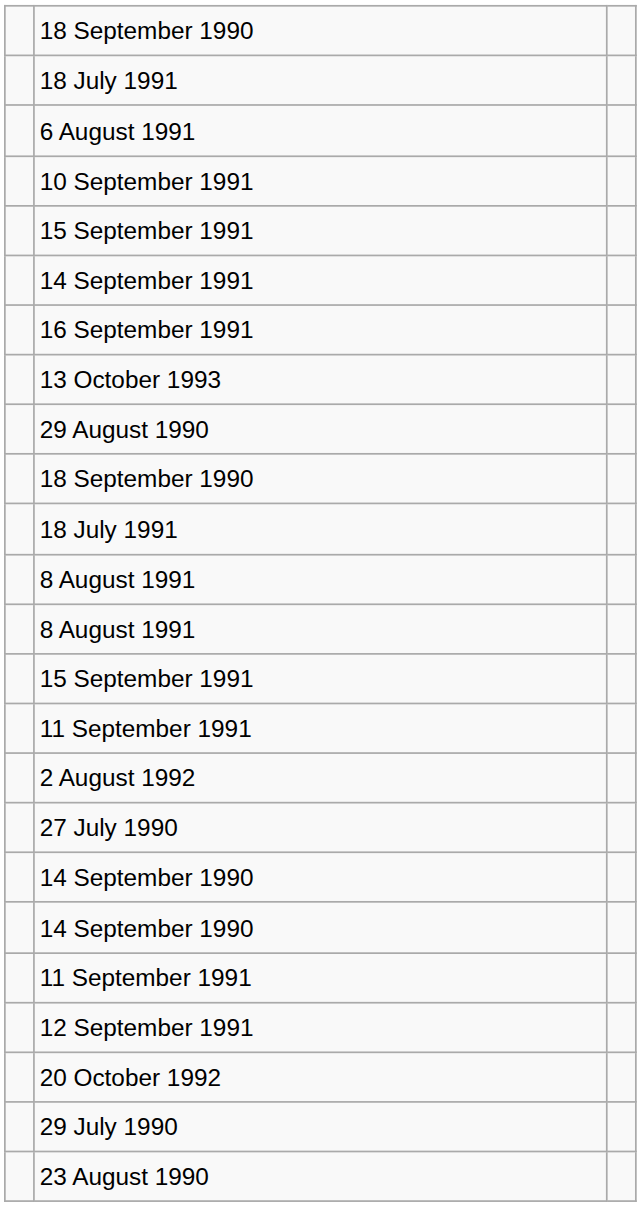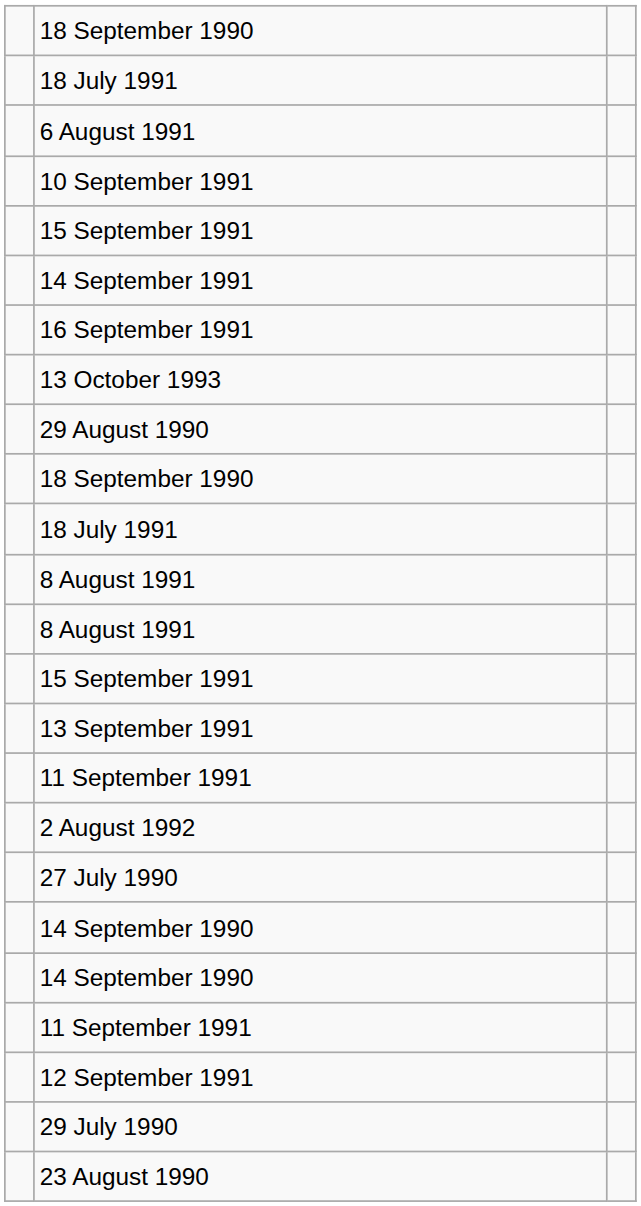 <table class="wikitable" style="font-size: 89%; float: left; width: 26em; margin-right: 1em; height: 700px">
 <tr>
 <td></td>
 <td>18 September 1990</td>
 <td></td>
 </tr>
 <tr>
 <td></td>
 <td>18 July 1991</td>
 <td></td>
 </tr>
 <tr>
 <td></td>
 <td>6 August 1991</td>
 <td></td>
 </tr>
 <tr>
 <td></td>
 <td>10 September 1991</td>
 <td></td>
 </tr>
 <tr>
 <td></td>
 <td>15 September 1991</td>
 <td></td>
 </tr>
 <tr>
 <td></td>
 <td>14 September 1991</td>
 <td></td>
 </tr>
 <tr>
 <td></td>
 <td>16 September 1991</td>
 <td></td>
 </tr>
 <tr>
 <td></td>
 <td>13 October 1993</td>
 <td></td>
 </tr>
 <tr>
 <td></td>
 <td>29 August 1990</td>
 <td></td>
 </tr>
 <tr>
 <td></td>
 <td>18 September 1990</td>
 <td></td>
 </tr>
 <tr>
 <td></td>
 <td>18 July 1991</td>
 <td></td>
 </tr>
 <tr>
 <td></td>
 <td>8 August 1991</td>
 <td></td>
 </tr>
 <tr>
 <td></td>
 <td>8 August 1991</td>
 <td></td>
 </tr>
 <tr>
 <td></td>
 <td>15 September 1991</td>
 <td></td>
 </tr>
 <tr>
 <td></td>
+<td>13 September 1991</td>
+<td></td>
+</tr>
+<tr>
+<td></td>
 <td>11 September 1991</td>
 <td></td>
 </tr>
 <tr>
 <td></td>
 <td>2 August 1992</td>
 <td></td>
 </tr>
 <tr>
 <td></td>
 <td>27 July 1990</td>
 <td></td>
 </tr>
 <tr>
 <td></td>
 <td>14 September 1990</td>
 <td></td>
 </tr>
 <tr>
 <td></td>
 <td>14 September 1990</td>
 <td></td>
 </tr>
 <tr>
 <td></td>
 <td>11 September 1991</td>
 <td></td>
 </tr>
 <tr>
 <td></td>
 <td>12 September 1991</td>
 <td></td>
 </tr>
 <tr>
 <td></td>
-<td>20 October 1992</td>
-<td></td>
-</tr>
-<tr>
-<td></td>
 <td>29 July 1990</td>
 <td></td>
 </tr>
 <tr>
 <td></td>
 <td>23 August 1990</td>
 <td></td>
 </tr>
 </table>
